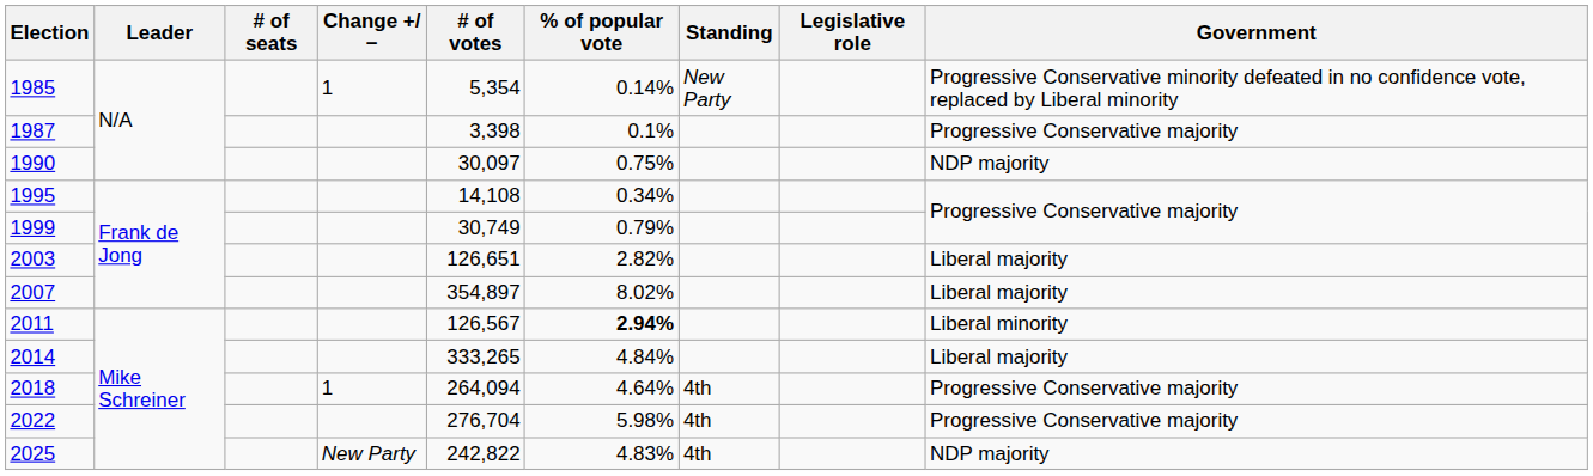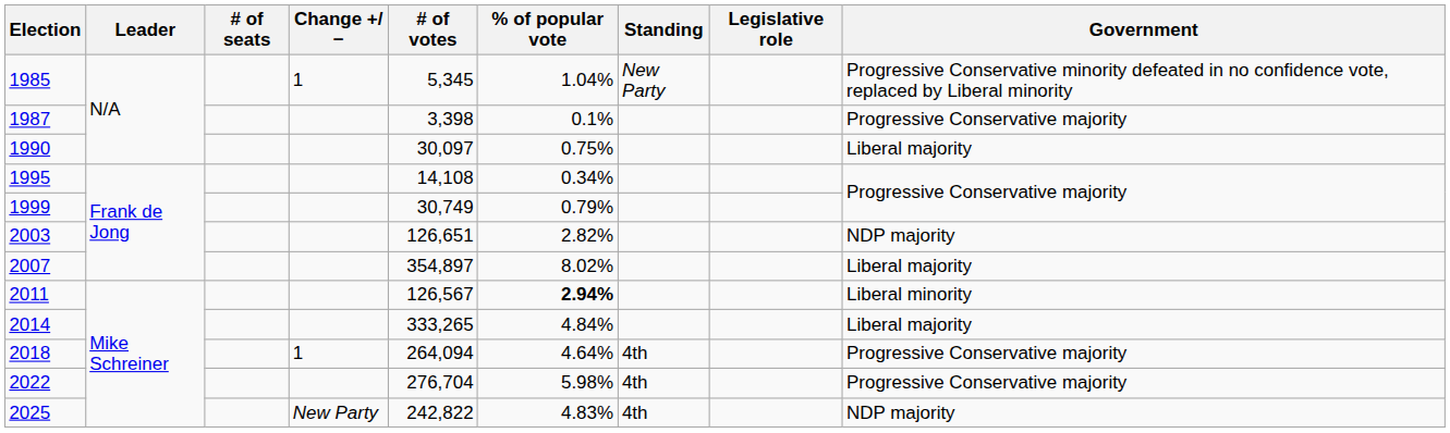 <table class="wikitable">
 <tr>
 <th>Election</th>
 <th>Leader</th>
 <th># of seats</th>
 <th>Change +/−</th>
 <th># of votes</th>
 <th>% of popular vote</th>
 <th>Standing</th>
 <th>Legislative role</th>
 <th>Government</th>
 </tr>
 <tr>
 <td><a href='#'>1985</a></td>
 <td rowspan="3">N/A</td>
 <td align=left></td>
 <td> 1</td>
-<td align=right>5,354</td>
-<td align=right>0.14%</td>
+<td align=right>5,345</td>
+<td align=right>1.04%</td>
 <td><em>New Party</em></td>
 <td></td>
 <td align=left>Progressive Conservative minority defeated in no confidence vote, replaced by Liberal minority</td>
 </tr>
 <tr>
 <td><a href='#'>1987</a></td>
 <td align=left></td>
 <td></td>
 <td align=right>3,398</td>
 <td align=right>0.1%</td>
 <td></td>
 <td></td>
 <td>Progressive Conservative majority</td>
 </tr>
 <tr>
 <td><a href='#'>1990</a></td>
 <td align=left></td>
 <td></td>
 <td align=right>30,097</td>
 <td align=right>0.75%</td>
 <td></td>
 <td></td>
-<td align=left>NDP majority</td>
+<td align="left">Liberal majority</td>
 </tr>
 <tr>
 <td><a href='#'>1995</a></td>
 <td rowspan="4"><a href='#'>Frank de Jong</a></td>
 <td align=left></td>
 <td></td>
 <td align=right>14,108</td>
 <td align=right>0.34%</td>
 <td></td>
 <td></td>
 <td align=left rowspan=2>Progressive Conservative majority</td>
 </tr>
 <tr>
 <td><a href='#'>1999</a></td>
 <td align=left></td>
 <td></td>
 <td align=right>30,749</td>
 <td align=right>0.79%</td>
 <td></td>
 <td></td>
 </tr>
 <tr>
 <td><a href='#'>2003</a></td>
 <td align=left></td>
 <td></td>
 <td align=right>126,651</td>
 <td align=right>2.82%</td>
 <td></td>
 <td></td>
-<td align="left">Liberal majority</td>
+<td align=left>NDP majority</td>
 </tr>
 <tr>
 <td><a href='#'>2007</a></td>
 <td align=left></td>
 <td></td>
 <td align=right>354,897</td>
 <td align=right>8.02%</td>
 <td></td>
 <td></td>
 <td>Liberal majority</td>
 </tr>
 <tr>
 <td><a href='#'>2011</a></td>
 <td rowspan="5"><a href='#'>Mike Schreiner</a></td>
 <td align=left></td>
 <td></td>
 <td align=right>126,567</td>
 <td align=right><strong>2.94%</strong></td>
 <td></td>
 <td></td>
 <td>Liberal minority</td>
 </tr>
 <tr>
 <td><a href='#'>2014</a></td>
 <td align=left></td>
 <td></td>
 <td align=right>333,265</td>
 <td align=right>4.84%</td>
 <td></td>
 <td></td>
 <td>Liberal majority</td>
 </tr>
 <tr>
 <td><a href='#'>2018</a></td>
 <td align=left></td>
 <td> 1</td>
 <td align=right>264,094</td>
 <td align=right>4.64%</td>
 <td> 4th</td>
 <td></td>
 <td>Progressive Conservative majority</td>
 </tr>
 <tr>
 <td><a href='#'>2022</a></td>
 <td align=left></td>
 <td></td>
 <td align=right>276,704</td>
 <td align=right>5.98%</td>
 <td> 4th</td>
 <td></td>
 <td>Progressive Conservative majority</td>
 </tr>
 <tr>
 <td><a href='#'>2025</a></td>
 <td align=left></td>
 <td><em>New Party</em></td>
 <td align=right>242,822</td>
 <td align=right>4.83%</td>
 <td> 4th</td>
 <td></td>
 <td align=left>NDP majority</td>
 </tr>
 </table>
